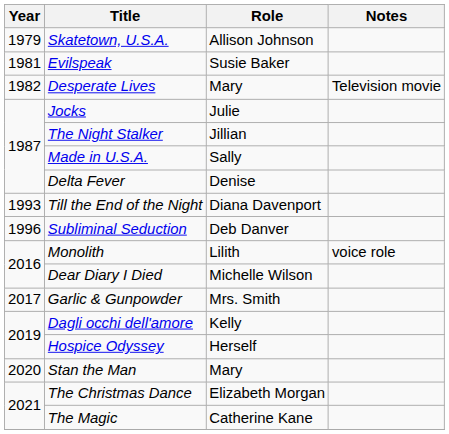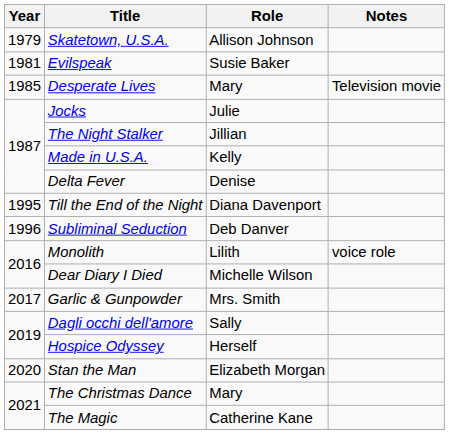 <table class="wikitable sortable">
 <tr>
 <th>Year</th>
 <th>Title</th>
 <th>Role</th>
 <th class="unsortable">Notes</th>
 </tr>
 <tr>
 <td>1979</td>
 <td><em><a href='#'>Skatetown, U.S.A.</a></em></td>
 <td>Allison Johnson</td>
 <td></td>
 </tr>
 <tr>
 <td>1981</td>
 <td><em><a href='#'>Evilspeak</a></em></td>
 <td>Susie Baker</td>
 <td></td>
 </tr>
 <tr>
-<td>1982</td>
+<td>1985</td>
 <td><em><a href='#'>Desperate Lives</a></em></td>
 <td>Mary</td>
 <td>Television movie</td>
 </tr>
 <tr>
 <td rowspan="4">1987</td>
 <td><em><a href='#'>Jocks</a></em></td>
 <td>Julie</td>
 <td></td>
 </tr>
 <tr>
 <td><em><a href='#'>The Night Stalker</a></em></td>
 <td>Jillian</td>
 <td></td>
 </tr>
 <tr>
 <td><em><a href='#'>Made in U.S.A.</a></em></td>
-<td>Sally</td>
+<td>Kelly</td>
 <td></td>
 </tr>
 <tr>
 <td><em>Delta Fever</em></td>
 <td>Denise</td>
 <td></td>
 </tr>
 <tr>
-<td>1993</td>
+<td>1995</td>
 <td><em>Till the End of the Night</em></td>
 <td>Diana Davenport</td>
 <td></td>
 </tr>
 <tr>
 <td>1996</td>
 <td><em><a href='#'>Subliminal Seduction</a></em></td>
 <td>Deb Danver</td>
 <td></td>
 </tr>
 <tr>
 <td rowspan="2">2016</td>
 <td><em>Monolith</em></td>
 <td>Lilith</td>
 <td>voice role</td>
 </tr>
 <tr>
 <td><em>Dear Diary I Died</em></td>
 <td>Michelle Wilson</td>
 <td></td>
 </tr>
 <tr>
 <td>2017</td>
 <td><em>Garlic & Gunpowder</em></td>
 <td>Mrs. Smith</td>
 <td></td>
 </tr>
 <tr>
 <td rowspan="2">2019</td>
 <td><em><a href='#'>Dagli occhi dell'amore</a></em></td>
-<td>Kelly</td>
+<td>Sally</td>
 <td></td>
 </tr>
 <tr>
 <td><em><a href='#'>Hospice Odyssey</a></em></td>
 <td>Herself</td>
 <td></td>
 </tr>
 <tr>
 <td>2020</td>
 <td><em>Stan the Man</em></td>
-<td>Mary</td>
+<td>Elizabeth Morgan</td>
 <td></td>
 </tr>
 <tr>
 <td rowspan="2">2021</td>
 <td><em>The Christmas Dance</em></td>
-<td>Elizabeth Morgan</td>
+<td>Mary</td>
 <td></td>
 </tr>
 <tr>
 <td><em>The Magic</em></td>
 <td>Catherine Kane</td>
 <td></td>
 </tr>
 <tr>
 </tr>
 </table>
